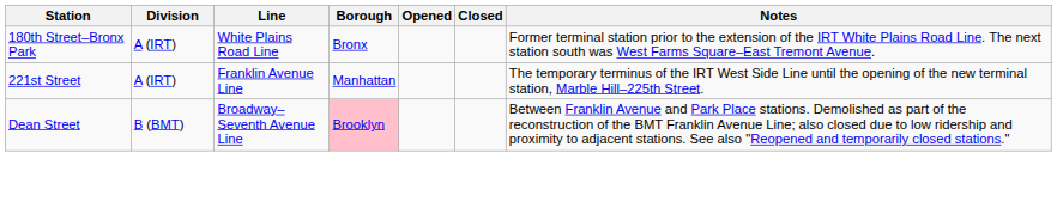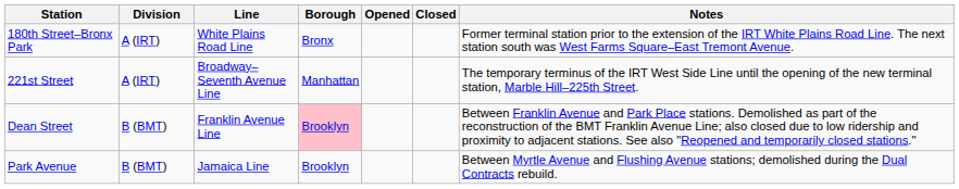 <table class="wikitable sortable">
 <tr>
 <th width="12%">Station</th>
 <th width="8%">Division</th>
 <th>Line</th>
 <th>Borough</th>
 <th>Opened</th>
 <th>Closed</th>
 <th>Notes</th>
 </tr>
 <tr>
 <td><a href='#'>180th Street–Bronx Park</a></td>
 <td><a href='#'>A</a> (<a href='#'>IRT</a>)</td>
 <td><a href='#'>White Plains Road Line</a></td>
 <td><a href='#'>Bronx</a></td>
 <td></td>
 <td></td>
 <td>Former terminal station prior to the extension of the <a href='#'>IRT White Plains Road Line</a>. The next station south was <a href='#'>West Farms Square–East Tremont Avenue</a>.</td>
 </tr>
 <tr>
 <td><a href='#'>221st Street</a></td>
 <td><a href='#'>A</a> (<a href='#'>IRT</a>)</td>
-<td><a href='#'>Franklin Avenue Line</a></td>
+<td><a href='#'>Broadway–Seventh Avenue Line</a></td>
 <td><a href='#'>Manhattan</a></td>
 <td></td>
 <td></td>
 <td>The temporary terminus of the IRT West Side Line until the opening of the new terminal station, <a href='#'>Marble Hill–225th Street</a>.</td>
 </tr>
 <tr>
 <td><a href='#'>Dean Street</a></td>
 <td><a href='#'>B</a> (<a href='#'>BMT</a>)</td>
-<td><a href='#'>Broadway–Seventh Avenue Line</a></td>
+<td><a href='#'>Franklin Avenue Line</a></td>
 <td style="background: pink;"><a href='#'>Brooklyn</a></td>
 <td></td>
 <td></td>
 <td>Between <a href='#'>Franklin Avenue</a> and <a href='#'>Park Place</a> stations. Demolished as part of the reconstruction of the BMT Franklin Avenue Line; also closed due to low ridership and proximity to adjacent stations. See also "<a href='#'>Reopened and temporarily closed stations</a>."</td>
 </tr>
+<tr>
+<td><a href='#'>Park Avenue</a></td>
+<td><a href='#'>B</a> (<a href='#'>BMT</a>)</td>
+<td><a href='#'>Jamaica Line</a></td>
+<td><a href='#'>Brooklyn</a></td>
+<td></td>
+<td></td>
+<td>Between <a href='#'>Myrtle Avenue</a> and <a href='#'>Flushing Avenue</a> stations; demolished during the <a href='#'>Dual Contracts</a> rebuild.</td>
+</tr>
 </table>
